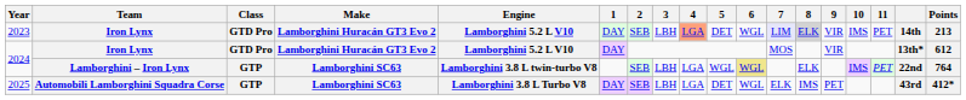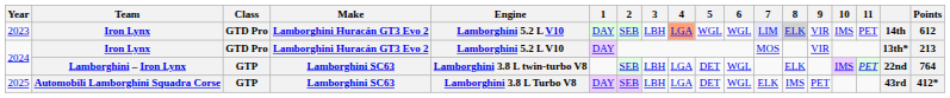 <table class="wikitable" style="text-align:center; font-size:85%">
 <tr>
 <th>Year</th>
 <th>Team</th>
 <th>Class</th>
 <th>Make</th>
 <th>Engine</th>
 <th>1</th>
 <th>2</th>
 <th>3</th>
 <th>4</th>
 <th>5</th>
 <th>6</th>
 <th>7</th>
 <th>8</th>
 <th>9</th>
 <th>10</th>
 <th>11</th>
 <th></th>
 <th>Points</th>
 </tr>
 <tr>
 <td><a href='#'>2023</a></td>
 <th nowrap><a href='#'>Iron Lynx</a></th>
 <th nowrap>GTD Pro</th>
 <th nowrap><a href='#'>Lamborghini Huracán GT3 Evo 2</a></th>
 <th nowrap><a href='#'>Lamborghini</a> 5.2 L <a href='#'>V10</a></th>
 <td style="background:#DFFFDF;"><a href='#'>DAY</a><br></td>
 <td style="background:#DFFFDF;"><a href='#'>SEB</a><br></td>
 <td><a href='#'>LBH</a></td>
 <td style="background: lightsalmon;"><a href='#'>LGA</a></td>
-<td><a href='#'>DET</a></td>
+<td><a href='#'>WGL</a></td>
 <td><a href='#'>WGL</a></td>
 <td style="background: lavender;"><a href='#'>LIM</a></td>
 <td style="background: lightgrey;"><a href='#'>ELK</a></td>
 <td><a href='#'>VIR</a></td>
 <td><a href='#'>IMS</a></td>
 <td><a href='#'>PET</a></td>
 <th>14th</th>
-<th>213</th>
+<th>612</th>
 </tr>
 <tr>
 <td rowspan=2><a href='#'>2024</a></td>
 <th nowrap><a href='#'>Iron Lynx</a></th>
 <th nowrap>GTD Pro</th>
 <th nowrap><a href='#'>Lamborghini Huracán GT3 Evo 2</a></th>
 <th nowrap><a href='#'>Lamborghini</a> 5.2 L V10</th>
 <td style="background:#EFCFFF;"><a href='#'>DAY</a><br></td>
 <td colspan=5></td>
 <td><a href='#'>MOS</a></td>
 <td></td>
 <td><a href='#'>VIR</a></td>
 <td colspan=2></td>
 <th>13th*</th>
-<th>612</th>
+<th>213</th>
 </tr>
 <tr>
 <th><a href='#'>Lamborghini</a> – <a href='#'>Iron Lynx</a></th>
 <th>GTP</th>
 <th><a href='#'>Lamborghini SC63</a></th>
 <th><a href='#'>Lamborghini</a> 3.8 L twin-turbo V8</th>
 <td></td>
 <td style="background:#DFFFDF;"><a href='#'>SEB</a><br></td>
 <td><a href='#'>LBH</a></td>
 <td><a href='#'>LGA</a></td>
+<td><a href='#'>DET</a></td>
 <td><a href='#'>WGL</a></td>
-<td style="background: khaki;"><a href='#'>WGL</a></td>
 <td></td>
 <td><a href='#'>ELK</a></td>
 <td></td>
 <td style="background:#EFCFFF;"><a href='#'>IMS</a><br></td>
 <td style="background:#DFFFDF;"><em><a href='#'>PET</a></em><br></td>
 <th>22nd</th>
 <th>764</th>
 </tr>
 <tr>
 <td><a href='#'>2025</a></td>
 <th><a href='#'>Automobili Lamborghini Squadra Corse</a></th>
 <th>GTP</th>
 <th><a href='#'>Lamborghini SC63</a></th>
 <th><a href='#'>Lamborghini</a> 3.8 L Turbo V8</th>
 <td style="background:#EFCFFF;"><a href='#'>DAY</a><br></td>
 <td style="background:#EFCFFF;"><a href='#'>SEB</a><br></td>
 <td style="background:#;"><a href='#'>LBH</a><br></td>
 <td style="background:#;"><a href='#'>LGA</a><br></td>
 <td style="background:#;"><a href='#'>DET</a><br></td>
 <td style="background:#;"><a href='#'>WGL</a><br></td>
 <td style="background:#;"><a href='#'>ELK</a><br></td>
 <td style="background:#;"><a href='#'>IMS</a><br></td>
 <td style="background:#;"><a href='#'>PET</a><br></td>
 <td></td>
 <td></td>
 <th>43rd</th>
 <th>412*</th>
 </tr>
 </table>
